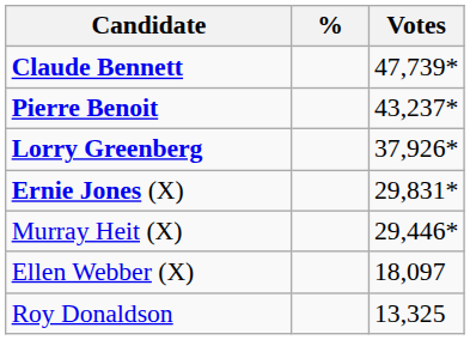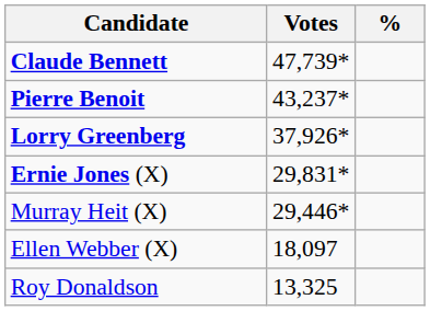 <table class="wikitable">
 <tr>
 <th style="width: 170px">Candidate</th>
+<th style="width: 50px">Votes</th>
 <th style="width: 40px">%</th>
-<th style="width: 50px">Votes</th>
 </tr>
 <tr>
 <td><strong><a href='#'>Claude Bennett</a></strong></td>
+<td>47,739*</td>
 <td></td>
-<td>47,739*</td>
 </tr>
 <tr>
 <td><strong><a href='#'>Pierre Benoit</a></strong></td>
+<td>43,237*</td>
 <td></td>
-<td>43,237*</td>
 </tr>
 <tr>
 <td><strong><a href='#'>Lorry Greenberg</a></strong></td>
+<td>37,926*</td>
 <td></td>
-<td>37,926*</td>
 </tr>
 <tr>
 <td><strong><a href='#'>Ernie Jones</a></strong> (X)</td>
+<td>29,831*</td>
 <td></td>
-<td>29,831*</td>
 </tr>
 <tr>
 <td><a href='#'>Murray Heit</a> (X)</td>
+<td>29,446*</td>
 <td></td>
-<td>29,446*</td>
 </tr>
 <tr>
 <td><a href='#'>Ellen Webber</a> (X)</td>
+<td>18,097</td>
 <td></td>
-<td>18,097</td>
 </tr>
 <tr>
 <td><a href='#'>Roy Donaldson</a></td>
+<td>13,325</td>
 <td></td>
-<td>13,325</td>
 </tr>
 </table>
